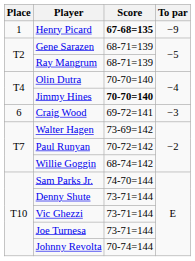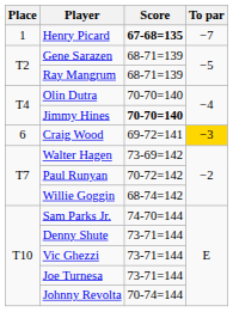 <table class="wikitable">
 <tr>
 <th>Place</th>
 <th>Player</th>
 <th>Score</th>
 <th>To par</th>
 </tr>
 <tr>
 <td align="center">1</td>
 <td> <a href='#'>Henry Picard</a></td>
 <td><strong>67-68=135</strong></td>
-<td align="center">−9</td>
+<td align="center">−7</td>
 </tr>
 <tr>
 <td rowspan=2 align="center">T2</td>
 <td> <a href='#'>Gene Sarazen</a></td>
 <td>68-71=139</td>
 <td rowspan=2 align="center">−5</td>
 </tr>
 <tr>
 <td> <a href='#'>Ray Mangrum</a></td>
 <td>68-71=139</td>
 </tr>
 <tr>
 <td rowspan=2 align="center">T4</td>
 <td> <a href='#'>Olin Dutra</a></td>
 <td>70-70=140</td>
 <td rowspan=2 align="center">−4</td>
 </tr>
 <tr>
 <td> <a href='#'>Jimmy Hines</a></td>
 <td><strong>70-70=140</strong></td>
 </tr>
 <tr>
 <td align=center>6</td>
 <td> <a href='#'>Craig Wood</a></td>
 <td>69-72=141</td>
-<td align=center>−3</td>
+<td align=center style="background: gold;">−3</td>
 </tr>
 <tr>
 <td rowspan=3 align="center">T7</td>
 <td> <a href='#'>Walter Hagen</a></td>
 <td>73-69=142</td>
 <td rowspan=3 align="center">−2</td>
 </tr>
 <tr>
 <td> <a href='#'>Paul Runyan</a></td>
 <td>70-72=142</td>
 </tr>
 <tr>
 <td> <a href='#'>Willie Goggin</a></td>
 <td>68-74=142</td>
 </tr>
 <tr>
 <td rowspan=5 align="center">T10</td>
 <td> <a href='#'>Sam Parks Jr.</a></td>
 <td>74-70=144</td>
 <td rowspan=5 align="center">E</td>
 </tr>
 <tr>
 <td> <a href='#'>Denny Shute</a></td>
 <td>73-71=144</td>
 </tr>
 <tr>
 <td> <a href='#'>Vic Ghezzi</a></td>
 <td>73-71=144</td>
 </tr>
 <tr>
 <td> <a href='#'>Joe Turnesa</a></td>
 <td>73-71=144</td>
 </tr>
 <tr>
 <td> <a href='#'>Johnny Revolta</a></td>
 <td>70-74=144</td>
 </tr>
 </table>
